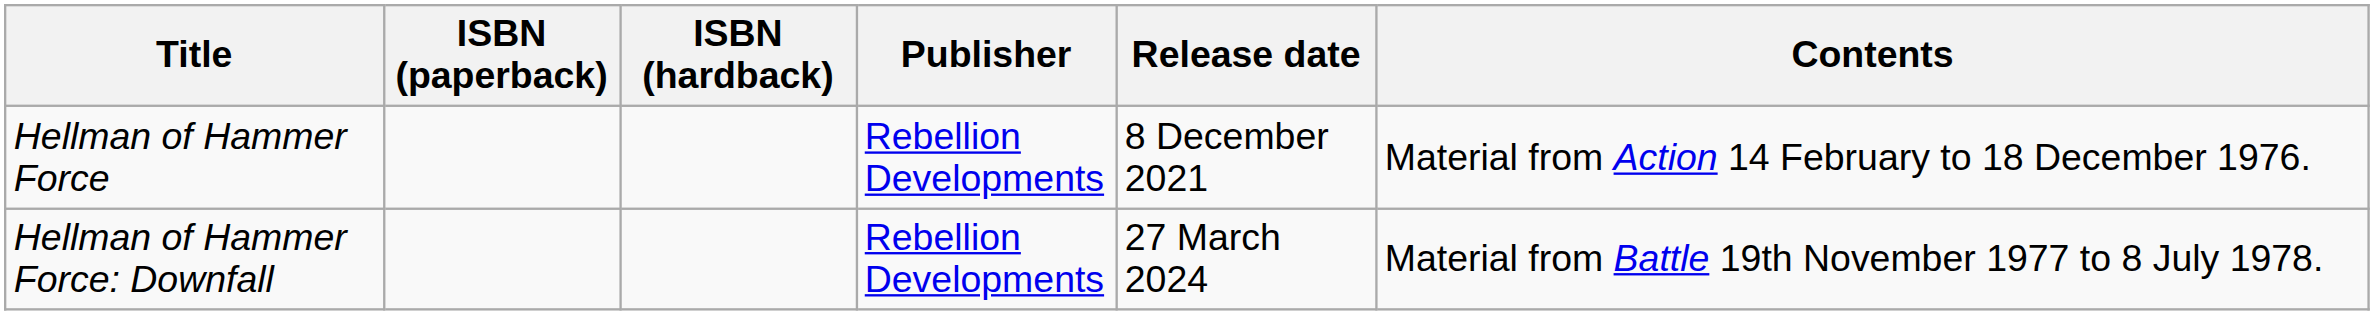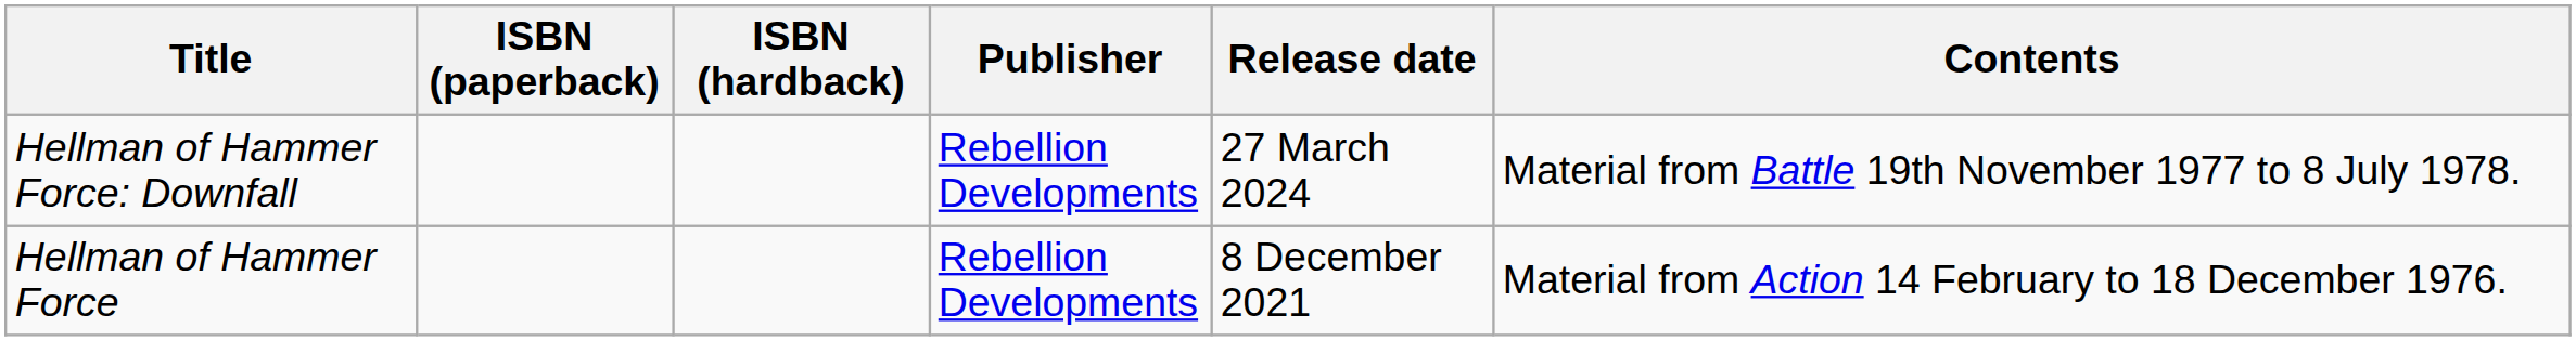 <table class="wikitable" width="80%">
 <tr>
 <th width=16%>Title</th>
 <th width=10%>ISBN (paperback)</th>
 <th width=10%>ISBN (hardback)</th>
 <th width=11%>Publisher</th>
 <th width=11%>Release date</th>
 <th width=44%>Contents</th>
 </tr>
 <tr>
+<td><em>Hellman of Hammer Force: Downfall</em></td>
+<td></td>
+<td></td>
+<td><a href='#'>Rebellion Developments</a></td>
+<td>27 March 2024</td>
+<td>Material from <em><a href='#'>Battle</a></em> 19th November 1977 to 8 July 1978.</td>
+</tr>
+<tr>
 <td><em>Hellman of Hammer Force</em></td>
 <td></td>
 <td></td>
 <td><a href='#'>Rebellion Developments</a></td>
 <td>8 December 2021</td>
 <td>Material from <em><a href='#'>Action</a></em> 14 February to 18 December 1976.</td>
 </tr>
-<tr>
-<td><em>Hellman of Hammer Force: Downfall</em></td>
-<td></td>
-<td></td>
-<td><a href='#'>Rebellion Developments</a></td>
-<td>27 March 2024</td>
-<td>Material from <em><a href='#'>Battle</a></em> 19th November 1977 to 8 July 1978.</td>
-</tr>
 </table>
